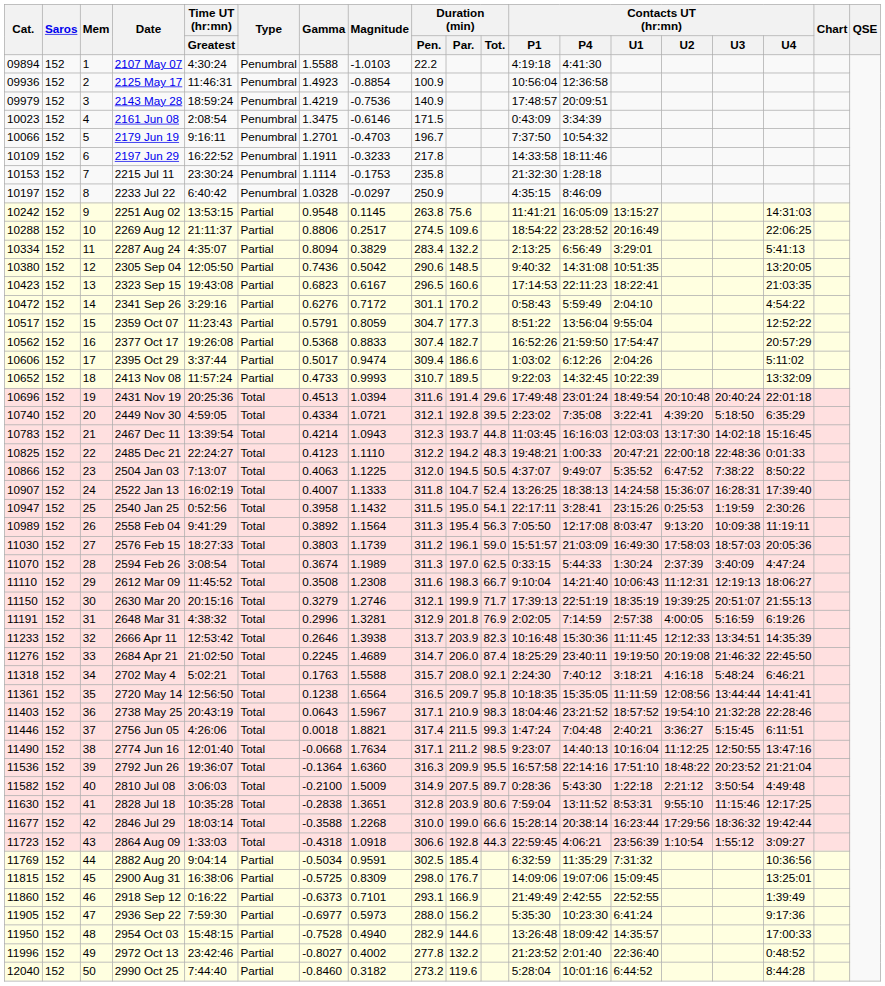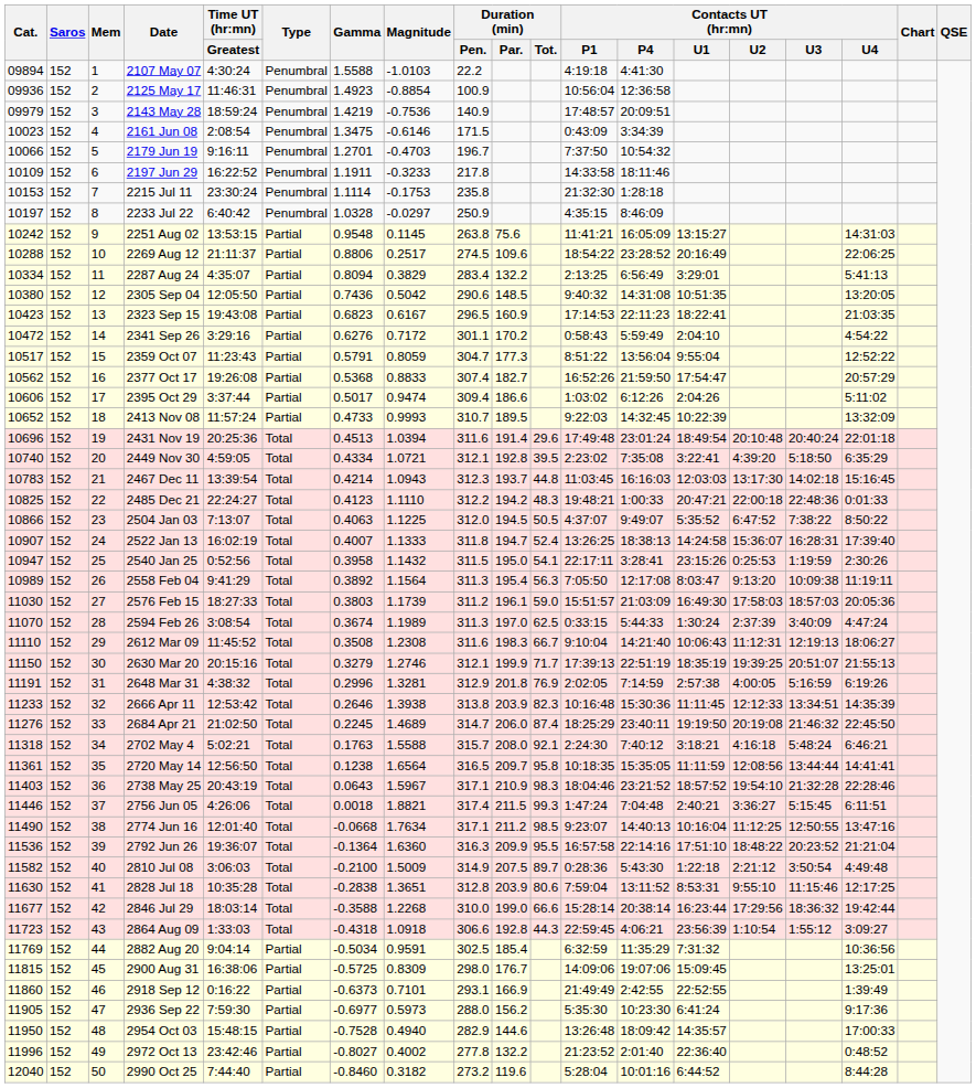 <table class=wikitable>
 <tr>
 <th rowspan=2>Cat.</th>
 <th rowspan=2><a href='#'>Saros</a></th>
 <th rowspan=2>Mem</th>
 <th rowspan=2>Date</th>
 <th>Time UT<br>(hr:mn)</th>
 <th rowspan=2>Type</th>
 <th rowspan=2>Gamma</th>
 <th rowspan=2>Magnitude</th>
 <th colspan=3>Duration<br>(min)</th>
 <th colspan=6>Contacts UT<br>(hr:mn)</th>
 <th rowspan=2>Chart</th>
 <th rowspan=2>QSE</th>
 </tr>
 <tr>
 <th>Greatest</th>
 <th>Pen.</th>
 <th>Par.</th>
 <th>Tot.</th>
 <th>P1</th>
 <th>P4</th>
 <th>U1</th>
 <th>U2</th>
 <th>U3</th>
 <th>U4</th>
 </tr>
 <tr>
 <td>09894</td>
 <td>152</td>
 <td>1</td>
 <td><a href='#'>2107 May 07</a></td>
 <td>4:30:24</td>
 <td>Penumbral</td>
 <td>1.5588</td>
 <td>-1.0103</td>
 <td>22.2</td>
 <td></td>
 <td></td>
 <td>4:19:18</td>
 <td>4:41:30</td>
 <td></td>
 <td></td>
 <td></td>
 <td></td>
 <td></td>
 </tr>
 <tr>
 <td>09936</td>
 <td>152</td>
 <td>2</td>
 <td><a href='#'>2125 May 17</a></td>
 <td>11:46:31</td>
 <td>Penumbral</td>
 <td>1.4923</td>
 <td>-0.8854</td>
 <td>100.9</td>
 <td></td>
 <td></td>
 <td>10:56:04</td>
 <td>12:36:58</td>
 <td></td>
 <td></td>
 <td></td>
 <td></td>
 <td></td>
 </tr>
 <tr>
 <td>09979</td>
 <td>152</td>
 <td>3</td>
 <td><a href='#'>2143 May 28</a></td>
 <td>18:59:24</td>
 <td>Penumbral</td>
 <td>1.4219</td>
 <td>-0.7536</td>
 <td>140.9</td>
 <td></td>
 <td></td>
 <td>17:48:57</td>
 <td>20:09:51</td>
 <td></td>
 <td></td>
 <td></td>
 <td></td>
 <td></td>
 </tr>
 <tr>
 <td>10023</td>
 <td>152</td>
 <td>4</td>
 <td><a href='#'>2161 Jun 08</a></td>
 <td>2:08:54</td>
 <td>Penumbral</td>
 <td>1.3475</td>
 <td>-0.6146</td>
 <td>171.5</td>
 <td></td>
 <td></td>
 <td>0:43:09</td>
 <td>3:34:39</td>
 <td></td>
 <td></td>
 <td></td>
 <td></td>
 <td></td>
 </tr>
 <tr>
 <td>10066</td>
 <td>152</td>
 <td>5</td>
 <td><a href='#'>2179 Jun 19</a></td>
 <td>9:16:11</td>
 <td>Penumbral</td>
 <td>1.2701</td>
 <td>-0.4703</td>
 <td>196.7</td>
 <td></td>
 <td></td>
 <td>7:37:50</td>
 <td>10:54:32</td>
 <td></td>
 <td></td>
 <td></td>
 <td></td>
 <td></td>
 </tr>
 <tr>
 <td>10109</td>
 <td>152</td>
 <td>6</td>
 <td><a href='#'>2197 Jun 29</a></td>
 <td>16:22:52</td>
 <td>Penumbral</td>
 <td>1.1911</td>
 <td>-0.3233</td>
 <td>217.8</td>
 <td></td>
 <td></td>
 <td>14:33:58</td>
 <td>18:11:46</td>
 <td></td>
 <td></td>
 <td></td>
 <td></td>
 <td></td>
 </tr>
 <tr>
 <td>10153</td>
 <td>152</td>
 <td>7</td>
 <td>2215 Jul 11</td>
 <td>23:30:24</td>
 <td>Penumbral</td>
 <td>1.1114</td>
 <td>-0.1753</td>
 <td>235.8</td>
 <td></td>
 <td></td>
 <td>21:32:30</td>
 <td>1:28:18</td>
 <td></td>
 <td></td>
 <td></td>
 <td></td>
 <td></td>
 </tr>
 <tr>
 <td>10197</td>
 <td>152</td>
 <td>8</td>
 <td>2233 Jul 22</td>
 <td>6:40:42</td>
 <td>Penumbral</td>
 <td>1.0328</td>
 <td>-0.0297</td>
 <td>250.9</td>
 <td></td>
 <td></td>
 <td>4:35:15</td>
 <td>8:46:09</td>
 <td></td>
 <td></td>
 <td></td>
 <td></td>
 <td></td>
 </tr>
 <tr bgcolor=#ffffe0>
 <td>10242</td>
 <td>152</td>
 <td>9</td>
 <td>2251 Aug 02</td>
 <td>13:53:15</td>
 <td>Partial</td>
 <td>0.9548</td>
 <td>0.1145</td>
 <td>263.8</td>
 <td>75.6</td>
 <td></td>
 <td>11:41:21</td>
 <td>16:05:09</td>
 <td>13:15:27</td>
 <td></td>
 <td></td>
 <td>14:31:03</td>
 <td></td>
 </tr>
 <tr bgcolor=#ffffe0>
 <td>10288</td>
 <td>152</td>
 <td>10</td>
 <td>2269 Aug 12</td>
 <td>21:11:37</td>
 <td>Partial</td>
 <td>0.8806</td>
 <td>0.2517</td>
 <td>274.5</td>
 <td>109.6</td>
 <td></td>
 <td>18:54:22</td>
 <td>23:28:52</td>
 <td>20:16:49</td>
 <td></td>
 <td></td>
 <td>22:06:25</td>
 <td></td>
 </tr>
 <tr bgcolor=#ffffe0>
 <td>10334</td>
 <td>152</td>
 <td>11</td>
 <td>2287 Aug 24</td>
 <td>4:35:07</td>
 <td>Partial</td>
 <td>0.8094</td>
 <td>0.3829</td>
 <td>283.4</td>
 <td>132.2</td>
 <td></td>
 <td>2:13:25</td>
 <td>6:56:49</td>
 <td>3:29:01</td>
 <td></td>
 <td></td>
 <td>5:41:13</td>
 <td></td>
 </tr>
 <tr bgcolor=#ffffe0>
 <td>10380</td>
 <td>152</td>
 <td>12</td>
 <td>2305 Sep 04</td>
 <td>12:05:50</td>
 <td>Partial</td>
 <td>0.7436</td>
 <td>0.5042</td>
 <td>290.6</td>
 <td>148.5</td>
 <td></td>
 <td>9:40:32</td>
 <td>14:31:08</td>
 <td>10:51:35</td>
 <td></td>
 <td></td>
 <td>13:20:05</td>
 <td></td>
 </tr>
 <tr bgcolor=#ffffe0>
 <td>10423</td>
 <td>152</td>
 <td>13</td>
 <td>2323 Sep 15</td>
 <td>19:43:08</td>
 <td>Partial</td>
 <td>0.6823</td>
 <td>0.6167</td>
 <td>296.5</td>
-<td>160.6</td>
+<td>160.9</td>
 <td></td>
 <td>17:14:53</td>
 <td>22:11:23</td>
 <td>18:22:41</td>
 <td></td>
 <td></td>
 <td>21:03:35</td>
 <td></td>
 </tr>
 <tr bgcolor=#ffffe0>
 <td>10472</td>
 <td>152</td>
 <td>14</td>
 <td>2341 Sep 26</td>
 <td>3:29:16</td>
 <td>Partial</td>
 <td>0.6276</td>
 <td>0.7172</td>
 <td>301.1</td>
 <td>170.2</td>
 <td></td>
 <td>0:58:43</td>
 <td>5:59:49</td>
 <td>2:04:10</td>
 <td></td>
 <td></td>
 <td>4:54:22</td>
 <td></td>
 </tr>
 <tr bgcolor=#ffffe0>
 <td>10517</td>
 <td>152</td>
 <td>15</td>
 <td>2359 Oct 07</td>
 <td>11:23:43</td>
 <td>Partial</td>
 <td>0.5791</td>
 <td>0.8059</td>
 <td>304.7</td>
 <td>177.3</td>
 <td></td>
 <td>8:51:22</td>
 <td>13:56:04</td>
 <td>9:55:04</td>
 <td></td>
 <td></td>
 <td>12:52:22</td>
 <td></td>
 </tr>
 <tr bgcolor=#ffffe0>
 <td>10562</td>
 <td>152</td>
 <td>16</td>
 <td>2377 Oct 17</td>
 <td>19:26:08</td>
 <td>Partial</td>
 <td>0.5368</td>
 <td>0.8833</td>
 <td>307.4</td>
 <td>182.7</td>
 <td></td>
 <td>16:52:26</td>
 <td>21:59:50</td>
 <td>17:54:47</td>
 <td></td>
 <td></td>
 <td>20:57:29</td>
 <td></td>
 </tr>
 <tr bgcolor=#ffffe0>
 <td>10606</td>
 <td>152</td>
 <td>17</td>
 <td>2395 Oct 29</td>
 <td>3:37:44</td>
 <td>Partial</td>
 <td>0.5017</td>
 <td>0.9474</td>
 <td>309.4</td>
 <td>186.6</td>
 <td></td>
 <td>1:03:02</td>
 <td>6:12:26</td>
 <td>2:04:26</td>
 <td></td>
 <td></td>
 <td>5:11:02</td>
 <td></td>
 </tr>
 <tr bgcolor=#ffffe0>
 <td>10652</td>
 <td>152</td>
 <td>18</td>
 <td>2413 Nov 08</td>
 <td>11:57:24</td>
 <td>Partial</td>
 <td>0.4733</td>
 <td>0.9993</td>
 <td>310.7</td>
 <td>189.5</td>
 <td></td>
 <td>9:22:03</td>
 <td>14:32:45</td>
 <td>10:22:39</td>
 <td></td>
 <td></td>
 <td>13:32:09</td>
 <td></td>
 </tr>
 <tr bgcolor=#ffe0e0>
 <td>10696</td>
 <td>152</td>
 <td>19</td>
 <td>2431 Nov 19</td>
 <td>20:25:36</td>
 <td>Total</td>
 <td>0.4513</td>
 <td>1.0394</td>
 <td>311.6</td>
 <td>191.4</td>
 <td>29.6</td>
 <td>17:49:48</td>
 <td>23:01:24</td>
 <td>18:49:54</td>
 <td>20:10:48</td>
 <td>20:40:24</td>
 <td>22:01:18</td>
 <td></td>
 </tr>
 <tr bgcolor=#ffe0e0>
 <td>10740</td>
 <td>152</td>
 <td>20</td>
 <td>2449 Nov 30</td>
 <td>4:59:05</td>
 <td>Total</td>
 <td>0.4334</td>
 <td>1.0721</td>
 <td>312.1</td>
 <td>192.8</td>
 <td>39.5</td>
 <td>2:23:02</td>
 <td>7:35:08</td>
 <td>3:22:41</td>
 <td>4:39:20</td>
 <td>5:18:50</td>
 <td>6:35:29</td>
 <td></td>
 </tr>
 <tr bgcolor=#ffe0e0>
 <td>10783</td>
 <td>152</td>
 <td>21</td>
 <td>2467 Dec 11</td>
 <td>13:39:54</td>
 <td>Total</td>
 <td>0.4214</td>
 <td>1.0943</td>
 <td>312.3</td>
 <td>193.7</td>
 <td>44.8</td>
 <td>11:03:45</td>
 <td>16:16:03</td>
 <td>12:03:03</td>
 <td>13:17:30</td>
 <td>14:02:18</td>
 <td>15:16:45</td>
 <td></td>
 </tr>
 <tr bgcolor=#ffe0e0>
 <td>10825</td>
 <td>152</td>
 <td>22</td>
 <td>2485 Dec 21</td>
 <td>22:24:27</td>
 <td>Total</td>
 <td>0.4123</td>
 <td>1.1110</td>
 <td>312.2</td>
 <td>194.2</td>
 <td>48.3</td>
 <td>19:48:21</td>
 <td>1:00:33</td>
 <td>20:47:21</td>
 <td>22:00:18</td>
 <td>22:48:36</td>
 <td>0:01:33</td>
 <td></td>
 </tr>
 <tr bgcolor=#ffe0e0>
 <td>10866</td>
 <td>152</td>
 <td>23</td>
 <td>2504 Jan 03</td>
 <td>7:13:07</td>
 <td>Total</td>
 <td>0.4063</td>
 <td>1.1225</td>
 <td>312.0</td>
 <td>194.5</td>
 <td>50.5</td>
 <td>4:37:07</td>
 <td>9:49:07</td>
 <td>5:35:52</td>
 <td>6:47:52</td>
 <td>7:38:22</td>
 <td>8:50:22</td>
 <td></td>
 </tr>
 <tr bgcolor=#ffe0e0>
 <td>10907</td>
 <td>152</td>
 <td>24</td>
 <td>2522 Jan 13</td>
 <td>16:02:19</td>
 <td>Total</td>
 <td>0.4007</td>
 <td>1.1333</td>
 <td>311.8</td>
-<td>104.7</td>
+<td>194.7</td>
 <td>52.4</td>
 <td>13:26:25</td>
 <td>18:38:13</td>
 <td>14:24:58</td>
 <td>15:36:07</td>
 <td>16:28:31</td>
 <td>17:39:40</td>
 <td></td>
 </tr>
 <tr bgcolor=#ffe0e0>
 <td>10947</td>
 <td>152</td>
 <td>25</td>
 <td>2540 Jan 25</td>
 <td>0:52:56</td>
 <td>Total</td>
 <td>0.3958</td>
 <td>1.1432</td>
 <td>311.5</td>
 <td>195.0</td>
 <td>54.1</td>
 <td>22:17:11</td>
 <td>3:28:41</td>
 <td>23:15:26</td>
 <td>0:25:53</td>
 <td>1:19:59</td>
 <td>2:30:26</td>
 <td></td>
 </tr>
 <tr bgcolor=#ffe0e0>
 <td>10989</td>
 <td>152</td>
 <td>26</td>
 <td>2558 Feb 04</td>
 <td>9:41:29</td>
 <td>Total</td>
 <td>0.3892</td>
 <td>1.1564</td>
 <td>311.3</td>
 <td>195.4</td>
 <td>56.3</td>
 <td>7:05:50</td>
 <td>12:17:08</td>
 <td>8:03:47</td>
 <td>9:13:20</td>
 <td>10:09:38</td>
 <td>11:19:11</td>
 <td></td>
 </tr>
 <tr bgcolor=#ffe0e0>
 <td>11030</td>
 <td>152</td>
 <td>27</td>
 <td>2576 Feb 15</td>
 <td>18:27:33</td>
 <td>Total</td>
 <td>0.3803</td>
 <td>1.1739</td>
 <td>311.2</td>
 <td>196.1</td>
 <td>59.0</td>
 <td>15:51:57</td>
 <td>21:03:09</td>
 <td>16:49:30</td>
 <td>17:58:03</td>
 <td>18:57:03</td>
 <td>20:05:36</td>
 <td></td>
 </tr>
 <tr bgcolor=#ffe0e0>
 <td>11070</td>
 <td>152</td>
 <td>28</td>
 <td>2594 Feb 26</td>
 <td>3:08:54</td>
 <td>Total</td>
 <td>0.3674</td>
 <td>1.1989</td>
 <td>311.3</td>
 <td>197.0</td>
 <td>62.5</td>
 <td>0:33:15</td>
 <td>5:44:33</td>
 <td>1:30:24</td>
 <td>2:37:39</td>
 <td>3:40:09</td>
 <td>4:47:24</td>
 <td></td>
 </tr>
 <tr bgcolor=#ffe0e0>
 <td>11110</td>
 <td>152</td>
 <td>29</td>
 <td>2612 Mar 09</td>
 <td>11:45:52</td>
 <td>Total</td>
 <td>0.3508</td>
 <td>1.2308</td>
 <td>311.6</td>
 <td>198.3</td>
 <td>66.7</td>
 <td>9:10:04</td>
 <td>14:21:40</td>
 <td>10:06:43</td>
 <td>11:12:31</td>
 <td>12:19:13</td>
 <td>18:06:27</td>
 <td></td>
 </tr>
 <tr bgcolor=#ffe0e0>
 <td>11150</td>
 <td>152</td>
 <td>30</td>
 <td>2630 Mar 20</td>
 <td>20:15:16</td>
 <td>Total</td>
 <td>0.3279</td>
 <td>1.2746</td>
 <td>312.1</td>
 <td>199.9</td>
 <td>71.7</td>
 <td>17:39:13</td>
 <td>22:51:19</td>
 <td>18:35:19</td>
 <td>19:39:25</td>
 <td>20:51:07</td>
 <td>21:55:13</td>
 <td></td>
 </tr>
 <tr bgcolor=#ffe0e0>
 <td>11191</td>
 <td>152</td>
 <td>31</td>
 <td>2648 Mar 31</td>
 <td>4:38:32</td>
 <td>Total</td>
 <td>0.2996</td>
 <td>1.3281</td>
 <td>312.9</td>
 <td>201.8</td>
 <td>76.9</td>
 <td>2:02:05</td>
 <td>7:14:59</td>
 <td>2:57:38</td>
 <td>4:00:05</td>
 <td>5:16:59</td>
 <td>6:19:26</td>
 <td></td>
 </tr>
 <tr bgcolor=#ffe0e0>
 <td>11233</td>
 <td>152</td>
 <td>32</td>
 <td>2666 Apr 11</td>
 <td>12:53:42</td>
 <td>Total</td>
 <td>0.2646</td>
 <td>1.3938</td>
-<td>313.7</td>
+<td>313.8</td>
 <td>203.9</td>
 <td>82.3</td>
 <td>10:16:48</td>
 <td>15:30:36</td>
 <td>11:11:45</td>
 <td>12:12:33</td>
 <td>13:34:51</td>
 <td>14:35:39</td>
 <td></td>
 </tr>
 <tr bgcolor=#ffe0e0>
 <td>11276</td>
 <td>152</td>
 <td>33</td>
 <td>2684 Apr 21</td>
 <td>21:02:50</td>
 <td>Total</td>
 <td>0.2245</td>
 <td>1.4689</td>
 <td>314.7</td>
 <td>206.0</td>
 <td>87.4</td>
 <td>18:25:29</td>
 <td>23:40:11</td>
 <td>19:19:50</td>
 <td>20:19:08</td>
 <td>21:46:32</td>
 <td>22:45:50</td>
 <td></td>
 </tr>
 <tr bgcolor=#ffe0e0>
 <td>11318</td>
 <td>152</td>
 <td>34</td>
 <td>2702 May 4</td>
 <td>5:02:21</td>
 <td>Total</td>
 <td>0.1763</td>
 <td>1.5588</td>
 <td>315.7</td>
 <td>208.0</td>
 <td>92.1</td>
 <td>2:24:30</td>
 <td>7:40:12</td>
 <td>3:18:21</td>
 <td>4:16:18</td>
 <td>5:48:24</td>
 <td>6:46:21</td>
 <td></td>
 </tr>
 <tr bgcolor=#ffe0e0>
 <td>11361</td>
 <td>152</td>
 <td>35</td>
 <td>2720 May 14</td>
 <td>12:56:50</td>
 <td>Total</td>
 <td>0.1238</td>
 <td>1.6564</td>
 <td>316.5</td>
 <td>209.7</td>
 <td>95.8</td>
 <td>10:18:35</td>
 <td>15:35:05</td>
 <td>11:11:59</td>
 <td>12:08:56</td>
 <td>13:44:44</td>
 <td>14:41:41</td>
 <td></td>
 </tr>
 <tr bgcolor=#ffe0e0>
 <td>11403</td>
 <td>152</td>
 <td>36</td>
 <td>2738 May 25</td>
 <td>20:43:19</td>
 <td>Total</td>
 <td>0.0643</td>
 <td>1.5967</td>
 <td>317.1</td>
 <td>210.9</td>
 <td>98.3</td>
 <td>18:04:46</td>
 <td>23:21:52</td>
 <td>18:57:52</td>
 <td>19:54:10</td>
 <td>21:32:28</td>
 <td>22:28:46</td>
 <td></td>
 </tr>
 <tr bgcolor=#ffe0e0>
 <td>11446</td>
 <td>152</td>
 <td>37</td>
 <td>2756 Jun 05</td>
 <td>4:26:06</td>
 <td>Total</td>
 <td>0.0018</td>
 <td>1.8821</td>
 <td>317.4</td>
 <td>211.5</td>
 <td>99.3</td>
 <td>1:47:24</td>
 <td>7:04:48</td>
 <td>2:40:21</td>
 <td>3:36:27</td>
 <td>5:15:45</td>
 <td>6:11:51</td>
 <td></td>
 </tr>
 <tr bgcolor=#ffe0e0>
 <td>11490</td>
 <td>152</td>
 <td>38</td>
 <td>2774 Jun 16</td>
 <td>12:01:40</td>
 <td>Total</td>
 <td>-0.0668</td>
 <td>1.7634</td>
 <td>317.1</td>
 <td>211.2</td>
 <td>98.5</td>
 <td>9:23:07</td>
 <td>14:40:13</td>
 <td>10:16:04</td>
 <td>11:12:25</td>
 <td>12:50:55</td>
 <td>13:47:16</td>
 <td></td>
 </tr>
 <tr bgcolor=#ffe0e0>
 <td>11536</td>
 <td>152</td>
 <td>39</td>
 <td>2792 Jun 26</td>
 <td>19:36:07</td>
 <td>Total</td>
 <td>-0.1364</td>
 <td>1.6360</td>
 <td>316.3</td>
 <td>209.9</td>
 <td>95.5</td>
 <td>16:57:58</td>
 <td>22:14:16</td>
 <td>17:51:10</td>
 <td>18:48:22</td>
 <td>20:23:52</td>
 <td>21:21:04</td>
 <td></td>
 </tr>
 <tr bgcolor=#ffe0e0>
 <td>11582</td>
 <td>152</td>
 <td>40</td>
 <td>2810 Jul 08</td>
 <td>3:06:03</td>
 <td>Total</td>
 <td>-0.2100</td>
 <td>1.5009</td>
 <td>314.9</td>
 <td>207.5</td>
 <td>89.7</td>
 <td>0:28:36</td>
 <td>5:43:30</td>
 <td>1:22:18</td>
 <td>2:21:12</td>
 <td>3:50:54</td>
 <td>4:49:48</td>
 <td></td>
 </tr>
 <tr bgcolor=#ffe0e0>
 <td>11630</td>
 <td>152</td>
 <td>41</td>
 <td>2828 Jul 18</td>
 <td>10:35:28</td>
 <td>Total</td>
 <td>-0.2838</td>
 <td>1.3651</td>
 <td>312.8</td>
 <td>203.9</td>
 <td>80.6</td>
 <td>7:59:04</td>
 <td>13:11:52</td>
 <td>8:53:31</td>
 <td>9:55:10</td>
 <td>11:15:46</td>
 <td>12:17:25</td>
 <td></td>
 </tr>
 <tr bgcolor=#ffe0e0>
 <td>11677</td>
 <td>152</td>
 <td>42</td>
 <td>2846 Jul 29</td>
 <td>18:03:14</td>
 <td>Total</td>
 <td>-0.3588</td>
 <td>1.2268</td>
 <td>310.0</td>
 <td>199.0</td>
 <td>66.6</td>
 <td>15:28:14</td>
 <td>20:38:14</td>
 <td>16:23:44</td>
 <td>17:29:56</td>
 <td>18:36:32</td>
 <td>19:42:44</td>
 <td></td>
 </tr>
 <tr bgcolor=#ffe0e0>
 <td>11723</td>
 <td>152</td>
 <td>43</td>
 <td>2864 Aug 09</td>
 <td>1:33:03</td>
 <td>Total</td>
 <td>-0.4318</td>
 <td>1.0918</td>
 <td>306.6</td>
 <td>192.8</td>
 <td>44.3</td>
 <td>22:59:45</td>
 <td>4:06:21</td>
 <td>23:56:39</td>
 <td>1:10:54</td>
 <td>1:55:12</td>
 <td>3:09:27</td>
 <td></td>
 </tr>
 <tr bgcolor=#ffffe0>
 <td>11769</td>
 <td>152</td>
 <td>44</td>
 <td>2882 Aug 20</td>
 <td>9:04:14</td>
 <td>Partial</td>
 <td>-0.5034</td>
 <td>0.9591</td>
 <td>302.5</td>
 <td>185.4</td>
 <td></td>
 <td>6:32:59</td>
 <td>11:35:29</td>
 <td>7:31:32</td>
 <td></td>
 <td></td>
 <td>10:36:56</td>
 <td></td>
 </tr>
 <tr bgcolor=#ffffe0>
 <td>11815</td>
 <td>152</td>
 <td>45</td>
 <td>2900 Aug 31</td>
 <td>16:38:06</td>
 <td>Partial</td>
 <td>-0.5725</td>
 <td>0.8309</td>
 <td>298.0</td>
 <td>176.7</td>
 <td></td>
 <td>14:09:06</td>
 <td>19:07:06</td>
 <td>15:09:45</td>
 <td></td>
 <td></td>
 <td>13:25:01</td>
 <td></td>
 </tr>
 <tr bgcolor=#ffffe0>
 <td>11860</td>
 <td>152</td>
 <td>46</td>
 <td>2918 Sep 12</td>
 <td>0:16:22</td>
 <td>Partial</td>
 <td>-0.6373</td>
 <td>0.7101</td>
 <td>293.1</td>
 <td>166.9</td>
 <td></td>
 <td>21:49:49</td>
 <td>2:42:55</td>
 <td>22:52:55</td>
 <td></td>
 <td></td>
 <td>1:39:49</td>
 <td></td>
 </tr>
 <tr bgcolor=#ffffe0>
 <td>11905</td>
 <td>152</td>
 <td>47</td>
 <td>2936 Sep 22</td>
 <td>7:59:30</td>
 <td>Partial</td>
 <td>-0.6977</td>
 <td>0.5973</td>
 <td>288.0</td>
 <td>156.2</td>
 <td></td>
 <td>5:35:30</td>
 <td>10:23:30</td>
 <td>6:41:24</td>
 <td></td>
 <td></td>
 <td>9:17:36</td>
 <td></td>
 </tr>
 <tr bgcolor=#ffffe0>
 <td>11950</td>
 <td>152</td>
 <td>48</td>
 <td>2954 Oct 03</td>
 <td>15:48:15</td>
 <td>Partial</td>
 <td>-0.7528</td>
 <td>0.4940</td>
 <td>282.9</td>
 <td>144.6</td>
 <td></td>
 <td>13:26:48</td>
 <td>18:09:42</td>
 <td>14:35:57</td>
 <td></td>
 <td></td>
 <td>17:00:33</td>
 <td></td>
 </tr>
 <tr bgcolor=#ffffe0>
 <td>11996</td>
 <td>152</td>
 <td>49</td>
 <td>2972 Oct 13</td>
 <td>23:42:46</td>
 <td>Partial</td>
 <td>-0.8027</td>
 <td>0.4002</td>
 <td>277.8</td>
 <td>132.2</td>
 <td></td>
 <td>21:23:52</td>
 <td>2:01:40</td>
 <td>22:36:40</td>
 <td></td>
 <td></td>
 <td>0:48:52</td>
 <td></td>
 </tr>
 <tr bgcolor=#ffffe0>
 <td>12040</td>
 <td>152</td>
 <td>50</td>
 <td>2990 Oct 25</td>
 <td>7:44:40</td>
 <td>Partial</td>
 <td>-0.8460</td>
 <td>0.3182</td>
 <td>273.2</td>
 <td>119.6</td>
 <td></td>
 <td>5:28:04</td>
 <td>10:01:16</td>
 <td>6:44:52</td>
 <td></td>
 <td></td>
 <td>8:44:28</td>
 <td></td>
 </tr>
 </table>
